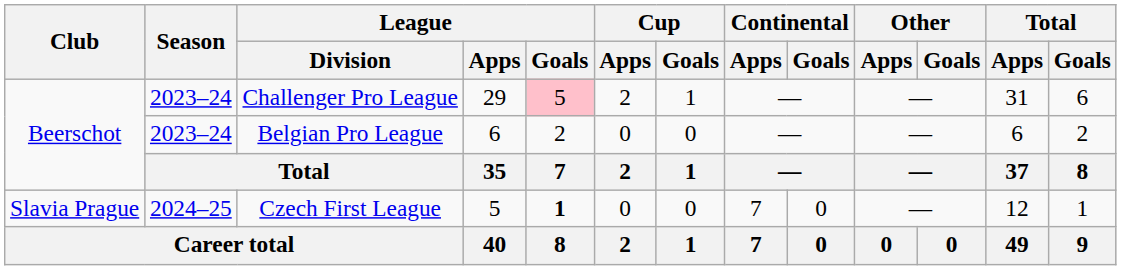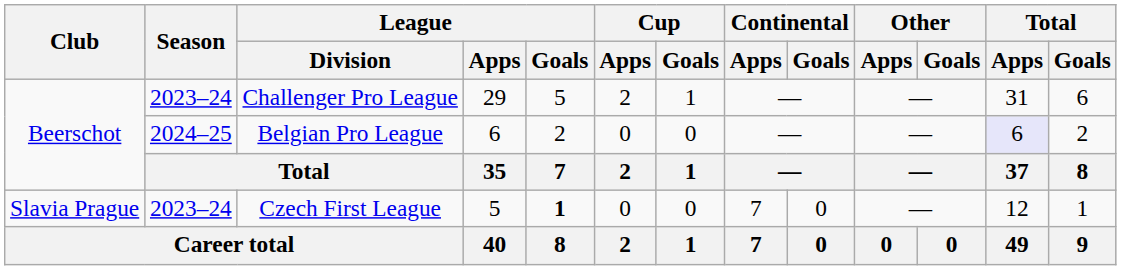 <table class="wikitable" style="text-align:center">
 <tr>
 <th rowspan="2">Club</th>
 <th rowspan="2">Season</th>
 <th colspan="3">League</th>
 <th colspan="2">Cup</th>
 <th colspan="2">Continental</th>
 <th colspan="2">Other</th>
 <th colspan="2">Total</th>
 </tr>
 <tr>
 <th>Division</th>
 <th>Apps</th>
 <th>Goals</th>
 <th>Apps</th>
 <th>Goals</th>
 <th>Apps</th>
 <th>Goals</th>
 <th>Apps</th>
 <th>Goals</th>
 <th>Apps</th>
 <th>Goals</th>
 </tr>
 <tr>
 <td rowspan="3"><a href='#'>Beerschot</a></td>
 <td><a href='#'>2023–24</a></td>
 <td><a href='#'>Challenger Pro League</a></td>
 <td>29</td>
-<td style="background: pink;">5</td>
+<td>5</td>
 <td>2</td>
 <td>1</td>
 <td colspan="2">—</td>
 <td colspan="2">—</td>
 <td>31</td>
 <td>6</td>
 </tr>
 <tr>
-<td><a href='#'>2023–24</a></td>
+<td><a href='#'>2024–25</a></td>
 <td><a href='#'>Belgian Pro League</a></td>
 <td>6</td>
 <td>2</td>
 <td>0</td>
 <td>0</td>
 <td colspan="2">—</td>
 <td colspan="2">—</td>
-<td>6</td>
+<td style="background: lavender;">6</td>
 <td>2</td>
 </tr>
 <tr>
 <th colspan="2">Total</th>
 <th>35</th>
 <th>7</th>
 <th>2</th>
 <th>1</th>
 <th colspan="2">—</th>
 <th colspan="2">—</th>
 <th>37</th>
 <th>8</th>
 </tr>
 <tr>
 <td><a href='#'>Slavia Prague</a></td>
-<td><a href='#'>2024–25</a></td>
+<td><a href='#'>2023–24</a></td>
 <td><a href='#'>Czech First League</a></td>
 <td>5</td>
 <td><strong>1</strong></td>
 <td>0</td>
 <td>0</td>
 <td>7</td>
 <td>0</td>
 <td colspan="2">—</td>
 <td>12</td>
 <td>1</td>
 </tr>
 <tr>
 <th colspan="3">Career total</th>
 <th>40</th>
 <th>8</th>
 <th>2</th>
 <th>1</th>
 <th>7</th>
 <th>0</th>
 <th>0</th>
 <th>0</th>
 <th>49</th>
 <th>9</th>
 </tr>
 </table>
